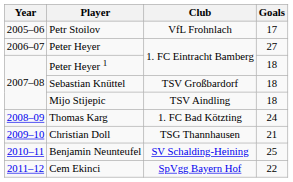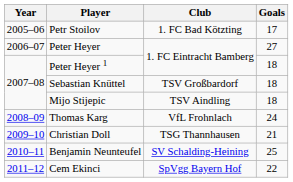 <table class="wikitable">
 <tr align="center" bgcolor="#dfdfdf">
 <th>Year</th>
 <th>Player</th>
 <th>Club</th>
 <th>Goals</th>
 </tr>
 <tr align="center">
 <td>2005–06</td>
 <td align="left">Petr Stoilov</td>
-<td>VfL Frohnlach</td>
+<td>1. FC Bad Kötzting</td>
 <td>17</td>
 </tr>
 <tr align="center">
 <td>2006–07</td>
 <td align="left">Peter Heyer</td>
 <td rowspan=2>1. FC Eintracht Bamberg</td>
 <td>27</td>
 </tr>
 <tr align="center">
 <td rowspan=3>2007–08</td>
 <td align="left">Peter Heyer <sup>1</sup></td>
 <td>18</td>
 </tr>
 <tr align="center">
 <td align="left">Sebastian Knüttel</td>
 <td>TSV Großbardorf</td>
 <td>18</td>
 </tr>
 <tr align="center">
 <td align="left">Mijo Stijepic</td>
 <td>TSV Aindling</td>
 <td>18</td>
 </tr>
 <tr align="center">
 <td><a href='#'>2008–09</a></td>
 <td align="left">Thomas Karg</td>
-<td>1. FC Bad Kötzting</td>
+<td>VfL Frohnlach</td>
 <td>24</td>
 </tr>
 <tr align="center">
 <td><a href='#'>2009–10</a></td>
 <td align="left">Christian Doll</td>
 <td>TSG Thannhausen</td>
 <td>21</td>
 </tr>
 <tr align="center">
 <td><a href='#'>2010–11</a></td>
 <td align="left">Benjamin Neunteufel</td>
 <td><a href='#'>SV Schalding-Heining</a></td>
 <td>25</td>
 </tr>
 <tr align="center">
 <td><a href='#'>2011–12</a></td>
 <td align="left">Cem Ekinci</td>
 <td><a href='#'>SpVgg Bayern Hof</a></td>
 <td>22</td>
 </tr>
 </table>
